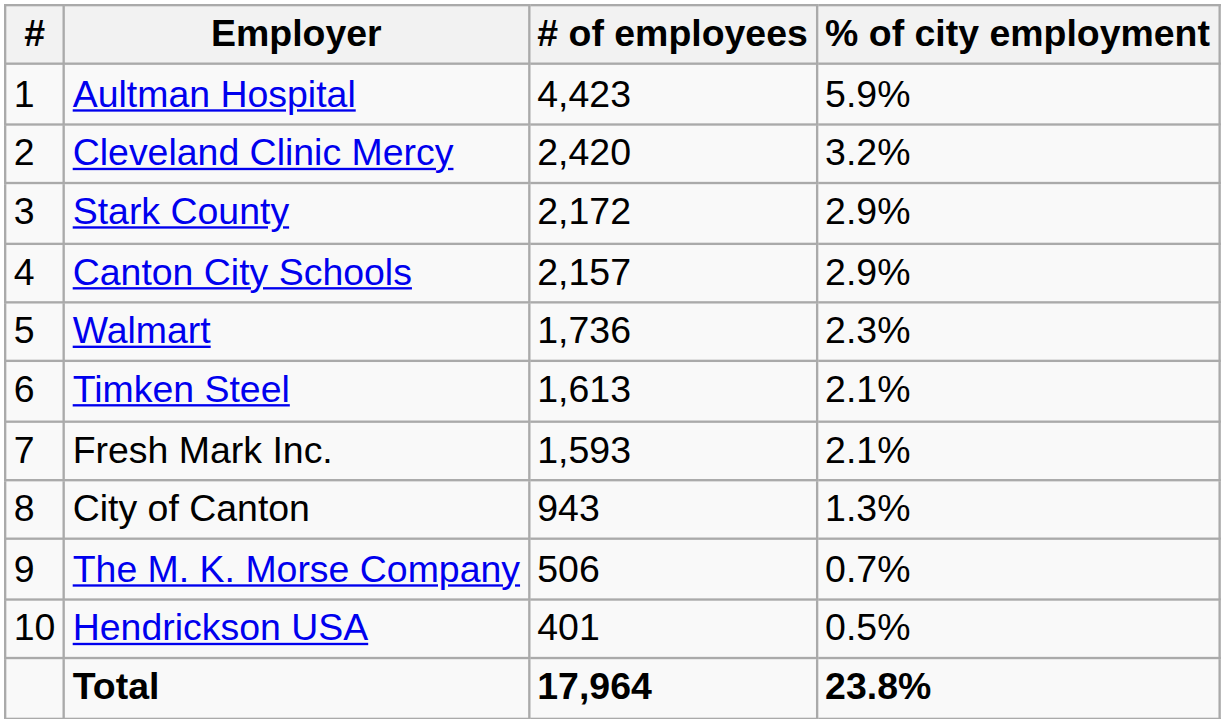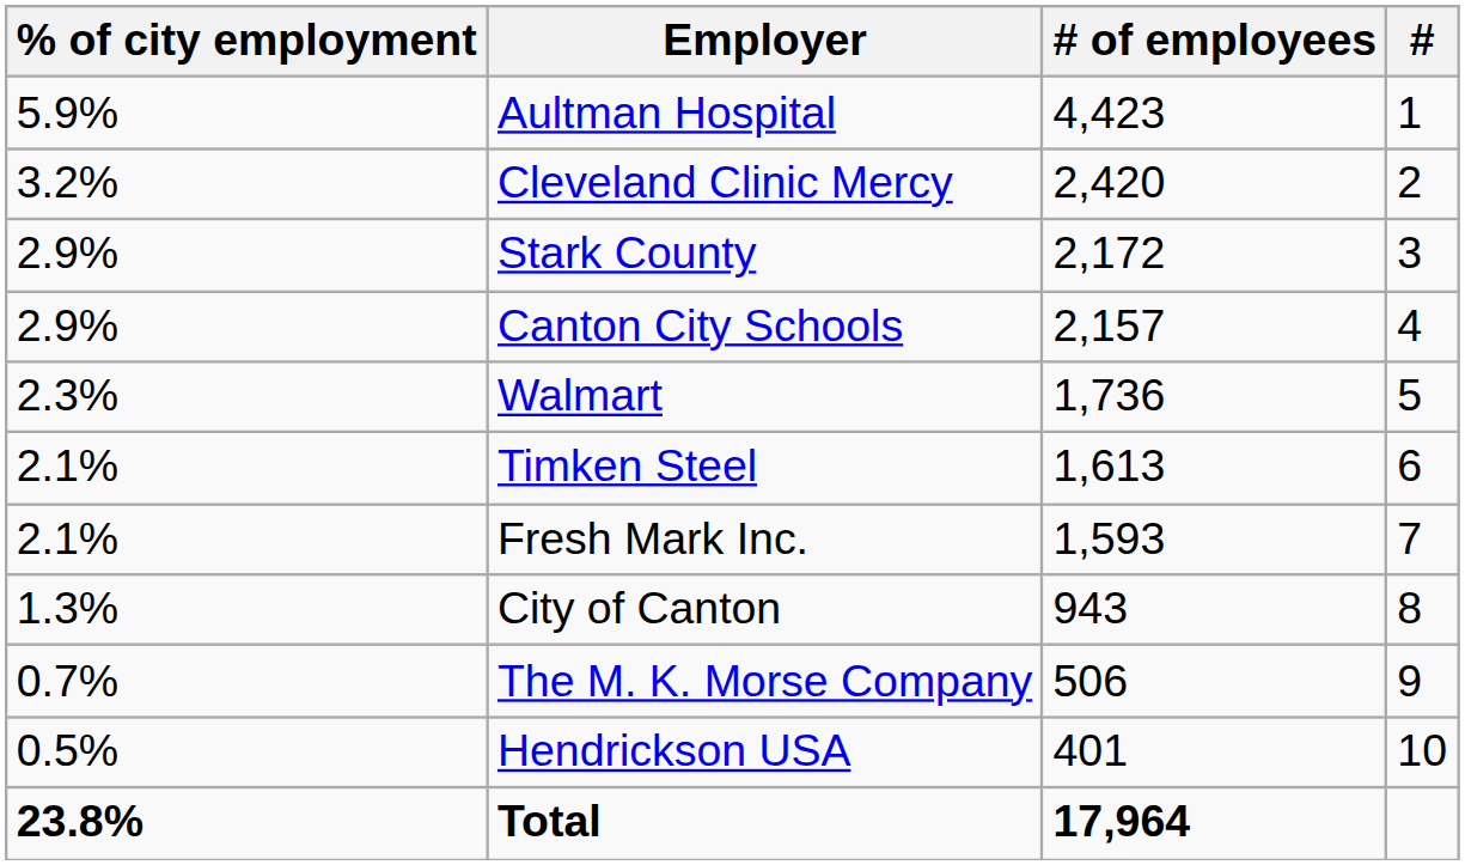 <table class="wikitable">
 <tr>
-<th>#</th>
+<th>% of city employment</th>
 <th>Employer</th>
 <th># of employees</th>
-<th>% of city employment</th>
+<th>#</th>
 </tr>
 <tr>
-<td>1</td>
+<td>5.9%</td>
 <td><a href='#'>Aultman Hospital</a></td>
 <td>4,423</td>
-<td>5.9%</td>
+<td>1</td>
 </tr>
 <tr>
-<td>2</td>
+<td>3.2%</td>
 <td><a href='#'>Cleveland Clinic Mercy</a></td>
 <td>2,420</td>
-<td>3.2%</td>
+<td>2</td>
 </tr>
 <tr>
-<td>3</td>
+<td>2.9%</td>
 <td><a href='#'>Stark County</a></td>
 <td>2,172</td>
-<td>2.9%</td>
+<td>3</td>
 </tr>
 <tr>
-<td>4</td>
+<td>2.9%</td>
 <td><a href='#'>Canton City Schools</a></td>
 <td>2,157</td>
-<td>2.9%</td>
+<td>4</td>
 </tr>
 <tr>
-<td>5</td>
+<td>2.3%</td>
 <td><a href='#'>Walmart</a></td>
 <td>1,736</td>
-<td>2.3%</td>
+<td>5</td>
 </tr>
 <tr>
-<td>6</td>
+<td>2.1%</td>
 <td><a href='#'>Timken Steel</a></td>
 <td>1,613</td>
-<td>2.1%</td>
+<td>6</td>
 </tr>
 <tr>
-<td>7</td>
+<td>2.1%</td>
 <td>Fresh Mark Inc.</td>
 <td>1,593</td>
-<td>2.1%</td>
+<td>7</td>
 </tr>
 <tr>
-<td>8</td>
+<td>1.3%</td>
 <td>City of Canton</td>
 <td>943</td>
-<td>1.3%</td>
+<td>8</td>
 </tr>
 <tr>
-<td>9</td>
+<td>0.7%</td>
 <td><a href='#'>The M. K. Morse Company</a></td>
 <td>506</td>
-<td>0.7%</td>
+<td>9</td>
 </tr>
 <tr>
-<td>10</td>
+<td>0.5%</td>
 <td><a href='#'>Hendrickson USA</a></td>
 <td>401</td>
-<td>0.5%</td>
+<td>10</td>
 </tr>
 <tr>
-<td></td>
+<td><strong>23.8%</strong></td>
 <td><strong>Total</strong></td>
 <td><strong>17,964</strong></td>
-<td><strong>23.8%</strong></td>
+<td></td>
 </tr>
 </table>
